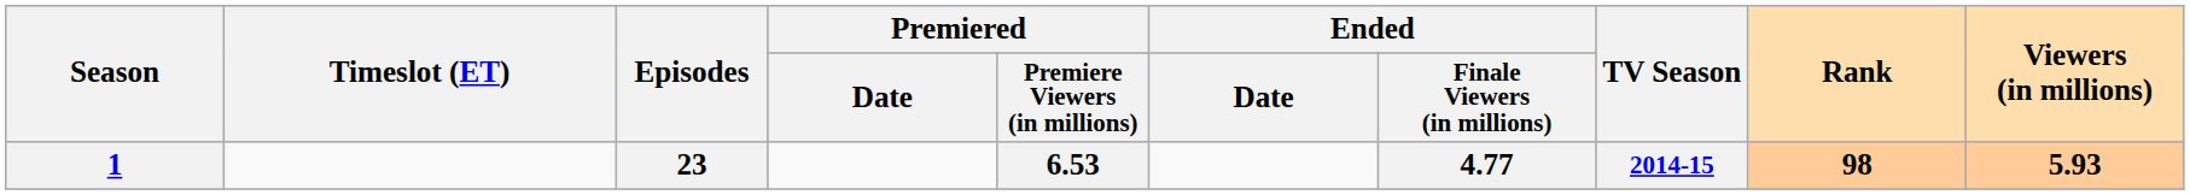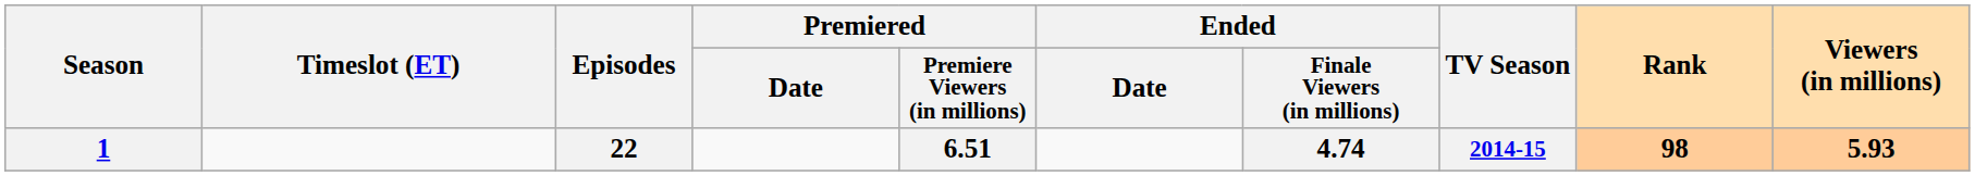 <table class="wikitable">
 <tr>
 <th style="width:10%;" rowspan="2">Season</th>
 <th style="width:18%;" rowspan="2">Timeslot (<a href='#'>ET</a>)</th>
 <th style="width:7%;" rowspan="2">Episodes</th>
 <th colspan=2>Premiered</th>
 <th colspan=2>Ended</th>
 <th style="width:7%;" rowspan="2">TV Season</th>
 <th style="width:10%; background:#ffdead;" rowspan="2">Rank</th>
 <th style="width:10%; background:#ffdead;" rowspan="2">Viewers<br>(in millions)</th>
 </tr>
 <tr>
 <th>Date</th>
 <th span style="width:7%; font-size:smaller; line-height:100%;">Premiere<br>Viewers<br>(in millions)</th>
 <th>Date</th>
 <th span style="width:10%; font-size:smaller; line-height:100%;">Finale<br>Viewers<br>(in millions)</th>
 </tr>
 <tr>
 <th><strong><a href='#'>1</a></strong></th>
 <td></td>
-<th>23</th>
+<th>22</th>
 <td style="font-size:11px;line-height:110%"></td>
-<th>6.53</th>
+<th>6.51</th>
 <td style="font-size:11px;line-height:110%"></td>
-<th>4.77</th>
+<th>4.74</th>
 <th style="font-size:smaller"><a href='#'>2014-15</a></th>
 <th style="background:#fc9;"><strong>98</strong></th>
 <th style="background:#fc9;">5.93</th>
 </tr>
 </table>
